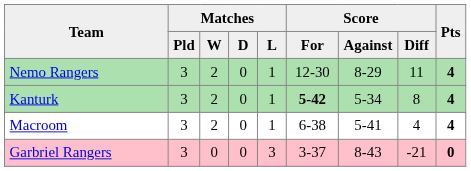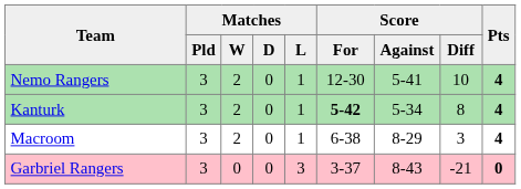 <table style=border-collapse:collapse border=1 cellspacing=0 cellpadding=5>
 <tr align=center bgcolor=#efefef>
 <th rowspan=2 width=165>Team</th>
 <th colspan=4>Matches</th>
 <th colspan=3>Score</th>
 <th rowspan=2width=20>Pts</th>
 </tr>
 <tr align=center bgcolor=#efefef>
 <th width=20>Pld</th>
 <th width=20>W</th>
 <th width=20>D</th>
 <th width=20>L</th>
 <th width=45>For</th>
 <th width=45>Against</th>
 <th width=30>Diff</th>
 </tr>
 <tr align=center  style="background:#ACE1AF;">
 <td style="text-align:left;"><a href='#'>Nemo Rangers</a></td>
 <td>3</td>
 <td>2</td>
 <td>0</td>
 <td>1</td>
 <td>12-30</td>
-<td>8-29</td>
-<td>11</td>
+<td>5-41</td>
+<td>10</td>
 <td><strong>4</strong></td>
 </tr>
 <tr align=center  style="background:#ACE1AF;">
 <td style="text-align:left;"><a href='#'>Kanturk</a></td>
 <td>3</td>
 <td>2</td>
 <td>0</td>
 <td>1</td>
 <td><strong>5-42</strong></td>
 <td>5-34</td>
 <td>8</td>
 <td><strong>4</strong></td>
 </tr>
 <tr align=center>
 <td style="text-align:left;"><a href='#'>Macroom</a></td>
 <td>3</td>
 <td>2</td>
 <td>0</td>
 <td>1</td>
 <td>6-38</td>
-<td>5-41</td>
-<td>4</td>
+<td>8-29</td>
+<td>3</td>
 <td><strong>4</strong></td>
 </tr>
 <tr align=center style="background:#FFC0CB;">
 <td style="text-align:left;"><a href='#'>Garbriel Rangers</a></td>
 <td>3</td>
 <td>0</td>
 <td>0</td>
 <td>3</td>
 <td>3-37</td>
 <td>8-43</td>
 <td>-21</td>
 <td><strong>0</strong></td>
 </tr>
 </table>
